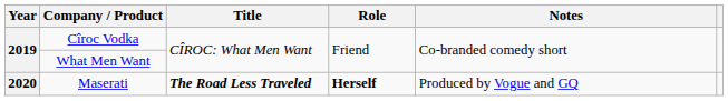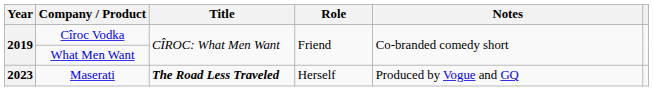 <table class="wikitable plainrowheaders sortable">
 <tr>
 <th scope="col">Year</th>
 <th scope="col">Company / Product</th>
 <th scope="col", style="width:175px;">Title</th>
 <th scope="col", style="width:90px;">Role</th>
 <th scope="col" class="unsortable", style="width:330px;">Notes</th>
 <th scope="col" class="unsortable"></th>
 </tr>
 <tr>
 <th rowspan="2", scope="row">2019</th>
 <td style="text-align:center;"><a href='#'>Cîroc Vodka</a></td>
 <td rowspan="2"><em>CÎROC: What Men Want</em></td>
 <td rowspan="2">Friend</td>
 <td rowspan="2">Co-branded comedy short</td>
 <td rowspan="2", style="text-align:center;"></td>
 </tr>
 <tr>
 <td style="text-align:center;"><a href='#'>What Men Want</a></td>
 </tr>
 <tr>
-<th scope="row">2020</th>
+<th scope="row">2023</th>
 <td style="text-align:center;"><a href='#'>Maserati</a></td>
 <td><strong><em>The Road Less Traveled</em></strong></td>
-<td><strong>Herself</strong></td>
+<td>Herself</td>
 <td>Produced by <a href='#'>Vogue</a> and <a href='#'>GQ</a></td>
 <td style="text-align:center;"></td>
 </tr>
 </table>
